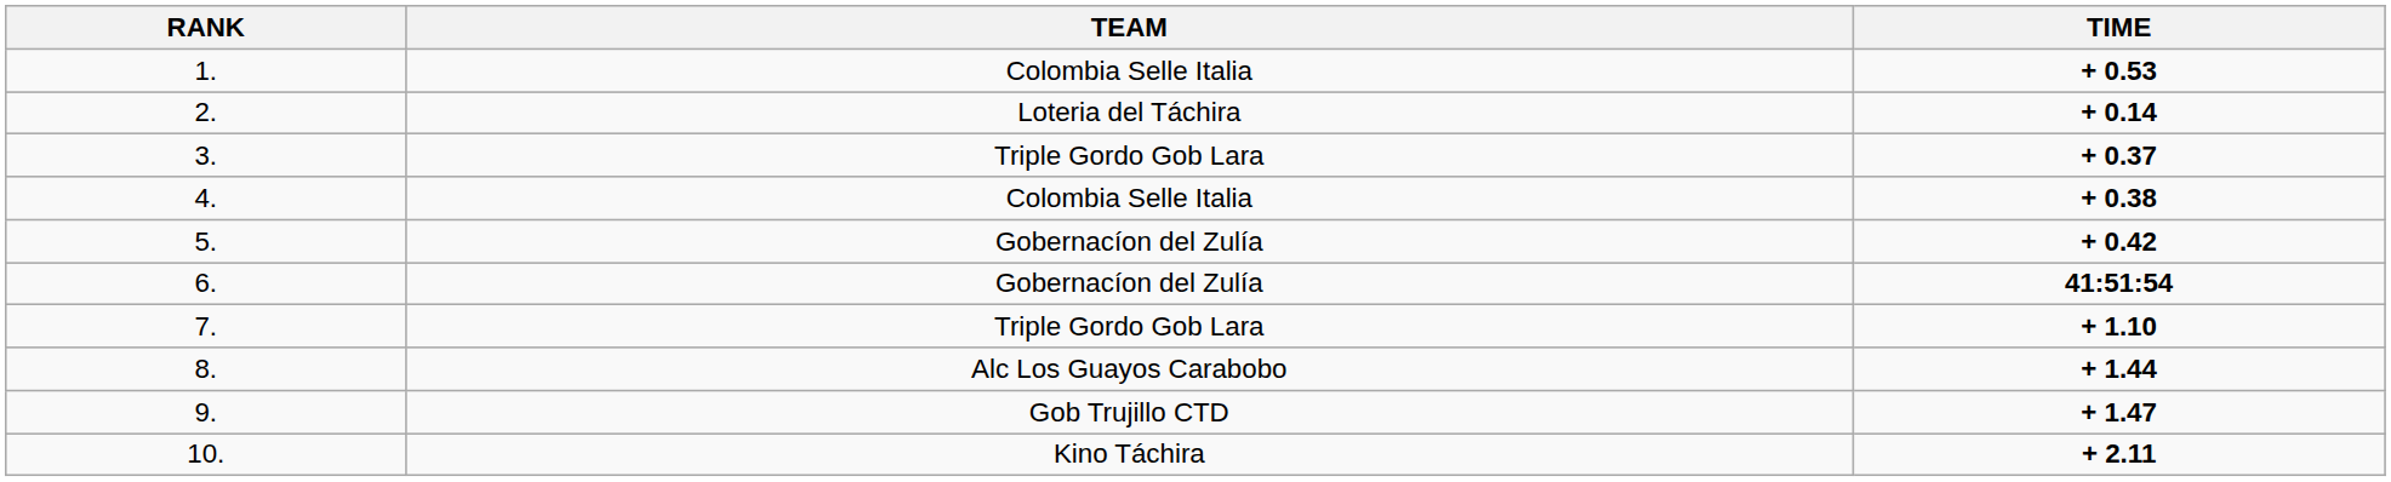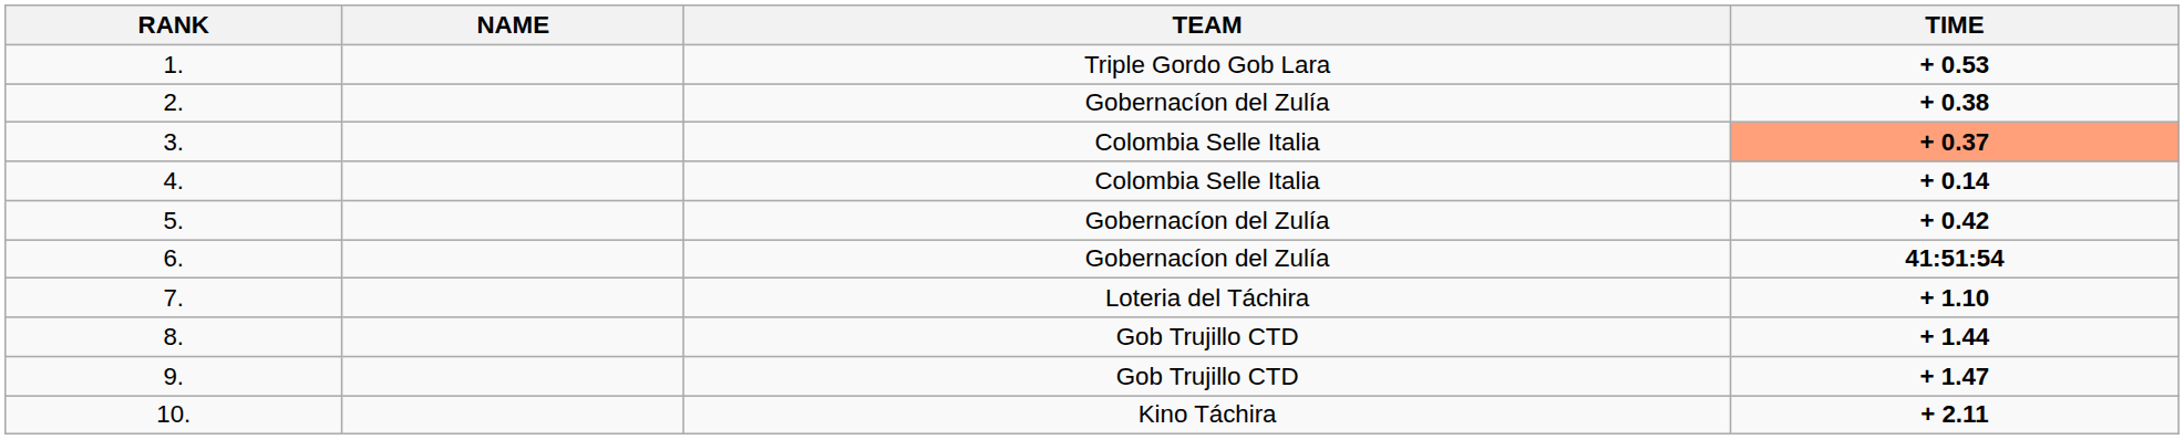 <table class=wikitable style="font-size:90%" width="80%">
 <tr>
 <th>RANK</th>
+<th>NAME</th>
 <th>TEAM</th>
 <th>TIME</th>
 </tr>
 <tr>
 <td align="center">1.</td>
-<td align="center">Colombia Selle Italia</td>
+<td></td>
+<td align="center">Triple Gordo Gob Lara</td>
 <td align="center"><strong>+ 0.53</strong></td>
 </tr>
 <tr>
 <td align="center">2.</td>
-<td align="center">Loteria del Táchira</td>
+<td></td>
+<td align="center">Gobernacíon del Zulía</td>
+<td align="center"><strong>+ 0.38</strong></td>
+</tr>
+<tr>
+<td align="center">3.</td>
+<td></td>
+<td align="center">Colombia Selle Italia</td>
+<td align="center" style="background: lightsalmon;"><strong>+ 0.37</strong></td>
+</tr>
+<tr>
+<td align="center">4.</td>
+<td></td>
+<td align="center">Colombia Selle Italia</td>
 <td align="center"><strong>+ 0.14</strong></td>
 </tr>
 <tr>
-<td align="center">3.</td>
-<td align="center">Triple Gordo Gob Lara</td>
-<td align="center"><strong>+ 0.37</strong></td>
-</tr>
-<tr>
-<td align="center">4.</td>
-<td align="center">Colombia Selle Italia</td>
-<td align="center"><strong>+ 0.38</strong></td>
-</tr>
-<tr>
 <td align="center">5.</td>
+<td></td>
 <td align="center">Gobernacíon del Zulía</td>
 <td align="center"><strong>+ 0.42</strong></td>
 </tr>
 <tr>
 <td align="center">6.</td>
+<td></td>
 <td align="center">Gobernacíon del Zulía</td>
 <td align="center"><strong>41:51:54</strong></td>
 </tr>
 <tr>
 <td align="center">7.</td>
-<td align="center">Triple Gordo Gob Lara</td>
+<td></td>
+<td align="center">Loteria del Táchira</td>
 <td align="center"><strong>+ 1.10</strong></td>
 </tr>
 <tr>
 <td align="center">8.</td>
-<td align="center">Alc Los Guayos Carabobo</td>
+<td></td>
+<td align="center">Gob Trujillo CTD</td>
 <td align="center"><strong>+ 1.44</strong></td>
 </tr>
 <tr>
 <td align="center">9.</td>
+<td></td>
 <td align="center">Gob Trujillo CTD</td>
 <td align="center"><strong>+ 1.47</strong></td>
 </tr>
 <tr>
 <td align="center">10.</td>
+<td></td>
 <td align="center">Kino Táchira</td>
 <td align="center"><strong>+ 2.11</strong></td>
 </tr>
 </table>
